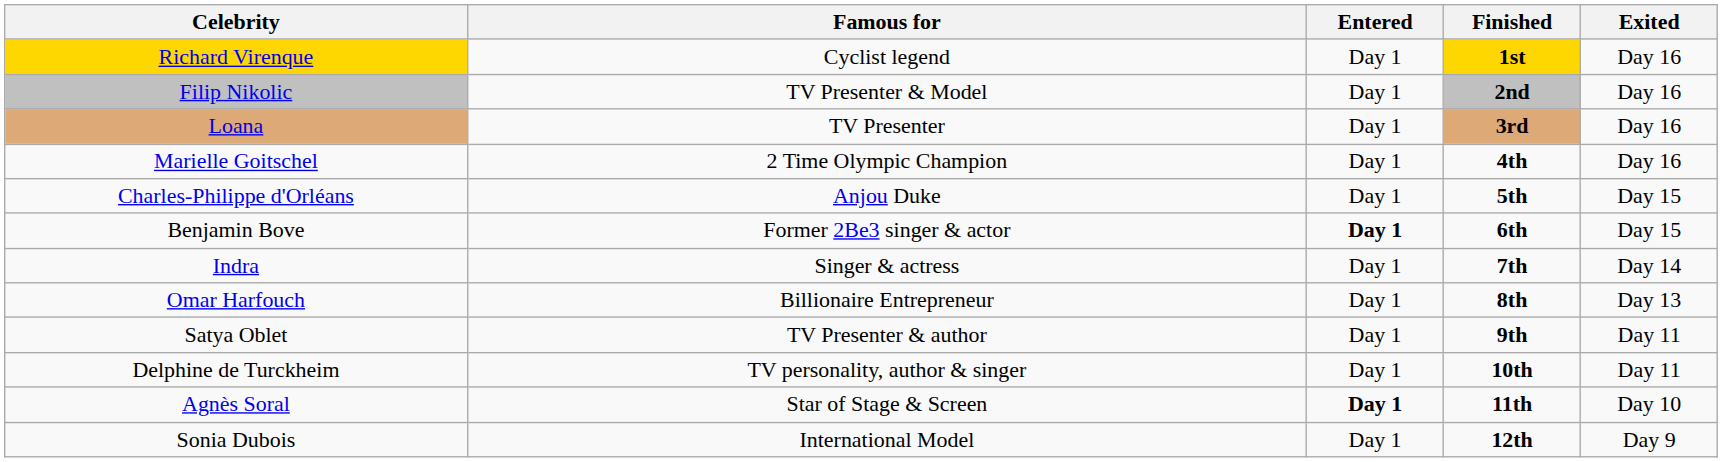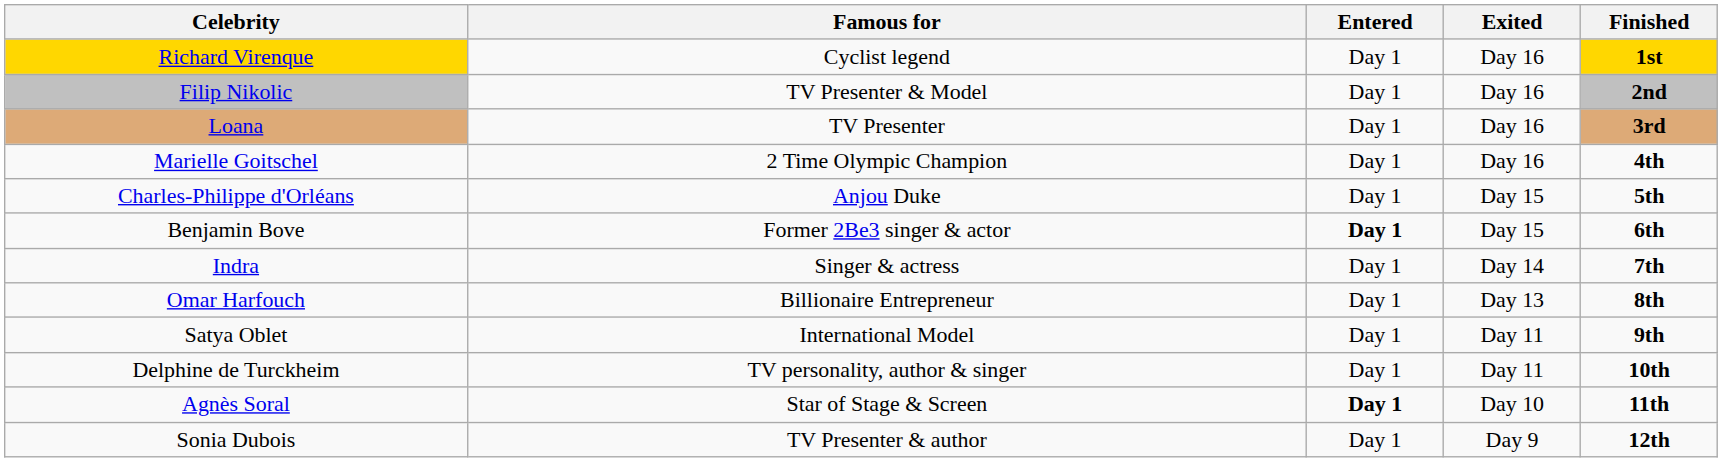 <table class="wikitable"  style="text-align:center; width:99%;">
 <tr>
 <th style="width:27%;">Celebrity</th>
 <th style="width:49%;">Famous for</th>
 <th style="width:8%;">Entered</th>
+<th style="width:8%;">Exited</th>
 <th style="width:8%;">Finished</th>
-<th style="width:8%;">Exited</th>
 </tr>
 <tr>
 <td style="background:gold;"><a href='#'>Richard Virenque</a></td>
 <td>Cyclist legend</td>
 <td>Day 1</td>
+<td>Day 16</td>
 <td style="background:gold;"><strong>1st</strong></td>
-<td>Day 16</td>
 </tr>
 <tr>
 <td style="background:silver;"><a href='#'>Filip Nikolic</a></td>
 <td>TV Presenter & Model</td>
 <td>Day 1</td>
+<td>Day 16</td>
 <td style="background:silver;"><strong>2nd</strong></td>
-<td>Day 16</td>
 </tr>
 <tr>
 <td style="background:#da7;"><a href='#'>Loana</a></td>
 <td>TV Presenter</td>
 <td>Day 1</td>
+<td>Day 16</td>
 <td style="background:#da7;"><strong>3rd</strong></td>
-<td>Day 16</td>
 </tr>
 <tr>
 <td><a href='#'>Marielle Goitschel</a></td>
 <td>2 Time Olympic Champion</td>
 <td>Day 1</td>
+<td>Day 16</td>
 <td><strong>4th</strong></td>
-<td>Day 16</td>
 </tr>
 <tr>
 <td><a href='#'>Charles-Philippe d'Orléans</a></td>
 <td><a href='#'>Anjou</a> Duke</td>
 <td>Day 1</td>
+<td>Day 15</td>
 <td><strong>5th</strong></td>
-<td>Day 15</td>
 </tr>
 <tr>
 <td>Benjamin Bove</td>
 <td>Former <a href='#'>2Be3</a> singer & actor</td>
 <td><strong>Day 1</strong></td>
+<td>Day 15</td>
 <td><strong>6th</strong></td>
-<td>Day 15</td>
 </tr>
 <tr>
 <td><a href='#'>Indra</a></td>
 <td>Singer & actress</td>
 <td>Day 1</td>
+<td>Day 14</td>
 <td><strong>7th</strong></td>
-<td>Day 14</td>
 </tr>
 <tr>
 <td><a href='#'>Omar Harfouch</a></td>
 <td>Billionaire Entrepreneur</td>
 <td>Day 1</td>
+<td>Day 13</td>
 <td><strong>8th</strong></td>
-<td>Day 13</td>
 </tr>
 <tr>
 <td>Satya Oblet</td>
-<td>TV Presenter & author</td>
+<td>International Model</td>
 <td>Day 1</td>
+<td>Day 11</td>
 <td><strong>9th</strong></td>
-<td>Day 11</td>
 </tr>
 <tr>
 <td>Delphine de Turckheim</td>
 <td>TV personality, author & singer</td>
 <td>Day 1</td>
+<td>Day 11</td>
 <td><strong>10th</strong></td>
-<td>Day 11</td>
 </tr>
 <tr>
 <td><a href='#'>Agnès Soral</a></td>
 <td>Star of Stage & Screen</td>
 <td><strong>Day 1</strong></td>
+<td>Day 10</td>
 <td><strong>11th</strong></td>
-<td>Day 10</td>
 </tr>
 <tr>
 <td>Sonia Dubois</td>
-<td>International Model</td>
+<td>TV Presenter & author</td>
 <td>Day 1</td>
+<td>Day 9</td>
 <td><strong>12th</strong></td>
-<td>Day 9</td>
 </tr>
 </table>
